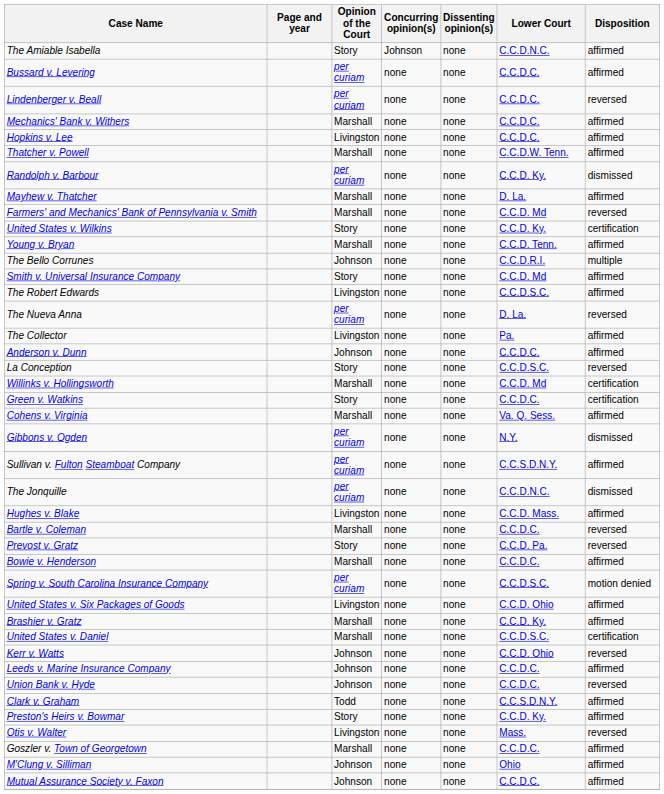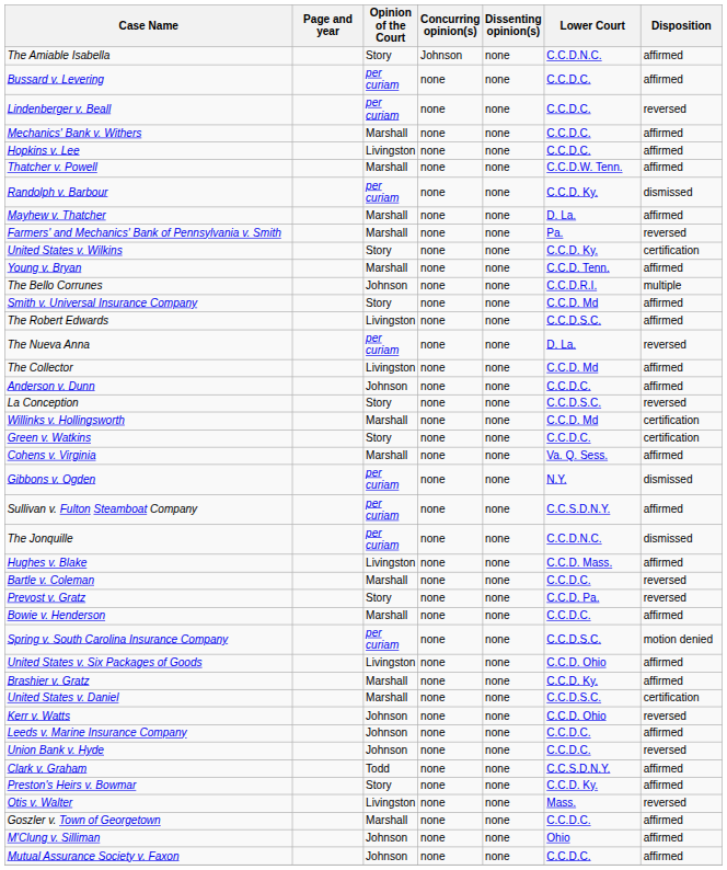 <table class="wikitable sortable">
 <tr>
 <th scope="col" style="width: 410px;">Case Name</th>
 <th scope="col" style="width: 95px;">Page and year</th>
 <th scope="col" style="width: 10px;">Opinion of the Court</th>
 <th scope="col" style="width: 10px;">Concurring opinion(s)</th>
 <th scope="col" style="width: 10px;">Dissenting opinion(s)</th>
 <th scope="col" style="width: 133px;">Lower Court</th>
 <th scope="col" style="width: 110px;">Disposition</th>
 </tr>
 <tr>
 <td><em>The Amiable Isabella</em></td>
 <td align="right"></td>
 <td>Story</td>
 <td>Johnson</td>
 <td>none</td>
 <td><a href='#'>C.C.D.N.C.</a></td>
 <td>affirmed</td>
 </tr>
 <tr>
 <td><em><a href='#'>Bussard v. Levering</a></em></td>
 <td align="right"></td>
 <td><em><a href='#'>per curiam</a></em></td>
 <td>none</td>
 <td>none</td>
 <td><a href='#'>C.C.D.C.</a></td>
 <td>affirmed</td>
 </tr>
 <tr>
 <td><em><a href='#'>Lindenberger v. Beall</a></em></td>
 <td align="right"></td>
 <td><em><a href='#'>per curiam</a></em></td>
 <td>none</td>
 <td>none</td>
 <td><a href='#'>C.C.D.C.</a></td>
 <td>reversed</td>
 </tr>
 <tr>
 <td><em><a href='#'>Mechanics' Bank v. Withers</a></em></td>
 <td align="right"></td>
 <td>Marshall</td>
 <td>none</td>
 <td>none</td>
 <td><a href='#'>C.C.D.C.</a></td>
 <td>affirmed</td>
 </tr>
 <tr>
 <td><em><a href='#'>Hopkins v. Lee</a></em></td>
 <td align="right"></td>
 <td>Livingston</td>
 <td>none</td>
 <td>none</td>
 <td><a href='#'>C.C.D.C.</a></td>
 <td>affirmed</td>
 </tr>
 <tr>
 <td><em><a href='#'>Thatcher v. Powell</a></em></td>
 <td align="right"></td>
 <td>Marshall</td>
 <td>none</td>
 <td>none</td>
 <td><a href='#'>C.C.D.W. Tenn.</a></td>
 <td>affirmed</td>
 </tr>
 <tr>
 <td><em><a href='#'>Randolph v. Barbour</a></em></td>
 <td align="right"></td>
 <td><em><a href='#'>per curiam</a></em></td>
 <td>none</td>
 <td>none</td>
 <td><a href='#'>C.C.D. Ky.</a></td>
 <td>dismissed</td>
 </tr>
 <tr>
 <td><em><a href='#'>Mayhew v. Thatcher</a></em></td>
 <td align="right"></td>
 <td>Marshall</td>
 <td>none</td>
 <td>none</td>
 <td><a href='#'>D. La.</a></td>
 <td>affirmed</td>
 </tr>
 <tr>
 <td><em><a href='#'>Farmers' and Mechanics' Bank of Pennsylvania v. Smith</a></em></td>
 <td align="right"></td>
 <td>Marshall</td>
 <td>none</td>
 <td>none</td>
-<td><a href='#'>C.C.D. Md</a></td>
+<td><a href='#'>Pa.</a></td>
 <td>reversed</td>
 </tr>
 <tr>
 <td><em><a href='#'>United States v. Wilkins</a></em></td>
 <td align="right"></td>
 <td>Story</td>
 <td>none</td>
 <td>none</td>
 <td><a href='#'>C.C.D. Ky.</a></td>
 <td>certification</td>
 </tr>
 <tr>
 <td><em><a href='#'>Young v. Bryan</a></em></td>
 <td align="right"></td>
 <td>Marshall</td>
 <td>none</td>
 <td>none</td>
 <td><a href='#'>C.C.D. Tenn.</a></td>
 <td>affirmed</td>
 </tr>
 <tr>
 <td><em>The Bello Corrunes</em></td>
 <td align="right"></td>
 <td>Johnson</td>
 <td>none</td>
 <td>none</td>
 <td><a href='#'>C.C.D.R.I.</a></td>
 <td>multiple</td>
 </tr>
 <tr>
 <td><em><a href='#'>Smith v. Universal Insurance Company</a></em></td>
 <td align="right"></td>
 <td>Story</td>
 <td>none</td>
 <td>none</td>
 <td><a href='#'>C.C.D. Md</a></td>
 <td>affirmed</td>
 </tr>
 <tr>
 <td><em>The Robert Edwards</em></td>
 <td align="right"></td>
 <td>Livingston</td>
 <td>none</td>
 <td>none</td>
 <td><a href='#'>C.C.D.S.C.</a></td>
 <td>affirmed</td>
 </tr>
 <tr>
 <td><em>The Nueva Anna</em></td>
 <td align="right"></td>
 <td><em><a href='#'>per curiam</a></em></td>
 <td>none</td>
 <td>none</td>
 <td><a href='#'>D. La.</a></td>
 <td>reversed</td>
 </tr>
 <tr>
 <td><em>The Collector</em></td>
 <td align="right"></td>
 <td>Livingston</td>
 <td>none</td>
 <td>none</td>
-<td><a href='#'>Pa.</a></td>
+<td><a href='#'>C.C.D. Md</a></td>
 <td>affirmed</td>
 </tr>
 <tr>
 <td><em><a href='#'>Anderson v. Dunn</a></em></td>
 <td align="right"></td>
 <td>Johnson</td>
 <td>none</td>
 <td>none</td>
 <td><a href='#'>C.C.D.C.</a></td>
 <td>affirmed</td>
 </tr>
 <tr>
 <td><em>La Conception</em></td>
 <td align="right"></td>
 <td>Story</td>
 <td>none</td>
 <td>none</td>
 <td><a href='#'>C.C.D.S.C.</a></td>
 <td>reversed</td>
 </tr>
 <tr>
 <td><em><a href='#'>Willinks v. Hollingsworth</a></em></td>
 <td align="right"></td>
 <td>Marshall</td>
 <td>none</td>
 <td>none</td>
 <td><a href='#'>C.C.D. Md</a></td>
 <td>certification</td>
 </tr>
 <tr>
 <td><em><a href='#'>Green v. Watkins</a></em></td>
 <td align="right"></td>
 <td>Story</td>
 <td>none</td>
 <td>none</td>
 <td><a href='#'>C.C.D.C.</a></td>
 <td>certification</td>
 </tr>
 <tr>
 <td><em><a href='#'>Cohens v. Virginia</a></em></td>
 <td align="right"></td>
 <td>Marshall</td>
 <td>none</td>
 <td>none</td>
 <td><a href='#'>Va. Q. Sess.</a></td>
 <td>affirmed</td>
 </tr>
 <tr>
 <td><em><a href='#'>Gibbons v. Ogden</a></em></td>
 <td align="right"></td>
 <td><em><a href='#'>per curiam</a></em></td>
 <td>none</td>
 <td>none</td>
 <td><a href='#'>N.Y.</a></td>
 <td>dismissed</td>
 </tr>
 <tr>
 <td><em>Sullivan v. <a href='#'>Fulton</a> <a href='#'>Steamboat</a> Company</em></td>
 <td align="right"></td>
 <td><em><a href='#'>per curiam</a></em></td>
 <td>none</td>
 <td>none</td>
 <td><a href='#'>C.C.S.D.N.Y.</a></td>
 <td>affirmed</td>
 </tr>
 <tr>
 <td><em>The Jonquille</em></td>
 <td align="right"></td>
 <td><em><a href='#'>per curiam</a></em></td>
 <td>none</td>
 <td>none</td>
 <td><a href='#'>C.C.D.N.C.</a></td>
 <td>dismissed</td>
 </tr>
 <tr>
 <td><em><a href='#'>Hughes v. Blake</a></em></td>
 <td align="right"></td>
 <td>Livingston</td>
 <td>none</td>
 <td>none</td>
 <td><a href='#'>C.C.D. Mass.</a></td>
 <td>affirmed</td>
 </tr>
 <tr>
 <td><em><a href='#'>Bartle v. Coleman</a></em></td>
 <td align="right"></td>
 <td>Marshall</td>
 <td>none</td>
 <td>none</td>
 <td><a href='#'>C.C.D.C.</a></td>
 <td>reversed</td>
 </tr>
 <tr>
 <td><em><a href='#'>Prevost v. Gratz</a></em></td>
 <td align="right"></td>
 <td>Story</td>
 <td>none</td>
 <td>none</td>
 <td><a href='#'>C.C.D. Pa.</a></td>
 <td>reversed</td>
 </tr>
 <tr>
 <td><em><a href='#'>Bowie v. Henderson</a></em></td>
 <td align="right"></td>
 <td>Marshall</td>
 <td>none</td>
 <td>none</td>
 <td><a href='#'>C.C.D.C.</a></td>
 <td>affirmed</td>
 </tr>
 <tr>
 <td><em><a href='#'>Spring v. South Carolina Insurance Company</a></em></td>
 <td align="right"></td>
 <td><em><a href='#'>per curiam</a></em></td>
 <td>none</td>
 <td>none</td>
 <td><a href='#'>C.C.D.S.C.</a></td>
 <td>motion denied</td>
 </tr>
 <tr>
 <td><em><a href='#'>United States v. Six Packages of Goods</a></em></td>
 <td align="right"></td>
 <td>Livingston</td>
 <td>none</td>
 <td>none</td>
 <td><a href='#'>C.C.D. Ohio</a></td>
 <td>affirmed</td>
 </tr>
 <tr>
 <td><em><a href='#'>Brashier v. Gratz</a></em></td>
 <td align="right"></td>
 <td>Marshall</td>
 <td>none</td>
 <td>none</td>
 <td><a href='#'>C.C.D. Ky.</a></td>
 <td>affirmed</td>
 </tr>
 <tr>
 <td><em><a href='#'>United States v. Daniel</a></em></td>
 <td align="right"></td>
 <td>Marshall</td>
 <td>none</td>
 <td>none</td>
 <td><a href='#'>C.C.D.S.C.</a></td>
 <td>certification</td>
 </tr>
 <tr>
 <td><em><a href='#'>Kerr v. Watts</a></em></td>
 <td align="right"></td>
 <td>Johnson</td>
 <td>none</td>
 <td>none</td>
 <td><a href='#'>C.C.D. Ohio</a></td>
 <td>reversed</td>
 </tr>
 <tr>
 <td><em><a href='#'>Leeds v. Marine Insurance Company</a></em></td>
 <td align="right"></td>
 <td>Johnson</td>
 <td>none</td>
 <td>none</td>
 <td><a href='#'>C.C.D.C.</a></td>
 <td>affirmed</td>
 </tr>
 <tr>
 <td><em><a href='#'>Union Bank v. Hyde</a></em></td>
 <td align="right"></td>
 <td>Johnson</td>
 <td>none</td>
 <td>none</td>
 <td><a href='#'>C.C.D.C.</a></td>
 <td>reversed</td>
 </tr>
 <tr>
 <td><em><a href='#'>Clark v. Graham</a></em></td>
 <td align="right"></td>
 <td>Todd</td>
 <td>none</td>
 <td>none</td>
 <td><a href='#'>C.C.S.D.N.Y.</a></td>
 <td>affirmed</td>
 </tr>
 <tr>
 <td><em><a href='#'>Preston's Heirs v. Bowmar</a></em></td>
 <td align="right"></td>
 <td>Story</td>
 <td>none</td>
 <td>none</td>
 <td><a href='#'>C.C.D. Ky.</a></td>
 <td>affirmed</td>
 </tr>
 <tr>
 <td><em><a href='#'>Otis v. Walter</a></em></td>
 <td align="right"></td>
 <td>Livingston</td>
 <td>none</td>
 <td>none</td>
 <td><a href='#'>Mass.</a></td>
 <td>reversed</td>
 </tr>
 <tr>
 <td><em>Goszler v. <a href='#'>Town of Georgetown</a></em></td>
 <td align="right"></td>
 <td>Marshall</td>
 <td>none</td>
 <td>none</td>
 <td><a href='#'>C.C.D.C.</a></td>
 <td>affirmed</td>
 </tr>
 <tr>
 <td><em><a href='#'>M'Clung v. Silliman</a></em></td>
 <td align="right"></td>
 <td>Johnson</td>
 <td>none</td>
 <td>none</td>
 <td><a href='#'>Ohio</a></td>
 <td>affirmed</td>
 </tr>
 <tr>
 <td><em><a href='#'>Mutual Assurance Society v. Faxon</a></em></td>
 <td align="right"></td>
 <td>Johnson</td>
 <td>none</td>
 <td>none</td>
 <td><a href='#'>C.C.D.C.</a></td>
 <td>affirmed</td>
 </tr>
 <tr>
 </tr>
 </table>
